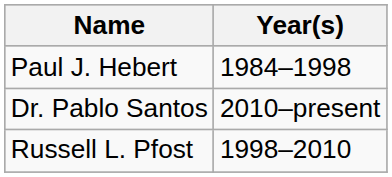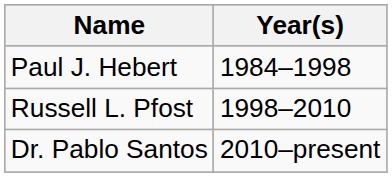 <table class="wikitable" border="1">
 <tr>
 <th>Name</th>
 <th>Year(s)</th>
 </tr>
 <tr>
 <td>Paul J. Hebert</td>
 <td>1984–1998</td>
 </tr>
 <tr>
+<td>Russell L. Pfost</td>
+<td>1998–2010</td>
+</tr>
+<tr>
 <td>Dr. Pablo Santos</td>
 <td>2010–present</td>
 </tr>
-<tr>
-<td>Russell L. Pfost</td>
-<td>1998–2010</td>
-</tr>
 </table>
